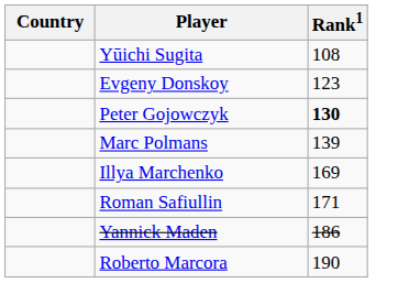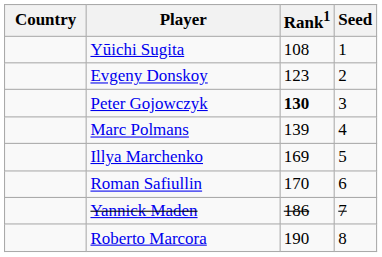 <table class="sortable wikitable">
 <tr>
 <th width="70">Country</th>
 <th width="175">Player</th>
 <th>Rank<sup>1</sup></th>
+<th>Seed</th>
 </tr>
 <tr>
 <td></td>
 <td><a href='#'>Yūichi Sugita</a></td>
 <td>108</td>
+<td>1</td>
 </tr>
 <tr>
 <td></td>
 <td><a href='#'>Evgeny Donskoy</a></td>
 <td>123</td>
+<td>2</td>
 </tr>
 <tr>
 <td></td>
 <td><a href='#'>Peter Gojowczyk</a></td>
 <td><strong>130</strong></td>
+<td>3</td>
 </tr>
 <tr>
 <td></td>
 <td><a href='#'>Marc Polmans</a></td>
 <td>139</td>
+<td>4</td>
 </tr>
 <tr>
 <td></td>
 <td><a href='#'>Illya Marchenko</a></td>
 <td>169</td>
+<td>5</td>
 </tr>
 <tr>
 <td></td>
 <td><a href='#'>Roman Safiullin</a></td>
-<td>171</td>
+<td>170</td>
+<td>6</td>
 </tr>
 <tr>
 <td><s></s></td>
 <td><s><a href='#'>Yannick Maden</a></s></td>
 <td><s>186</s></td>
+<td><s>7</s></td>
 </tr>
 <tr>
 <td></td>
 <td><a href='#'>Roberto Marcora</a></td>
 <td>190</td>
+<td>8</td>
 </tr>
 </table>
